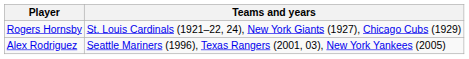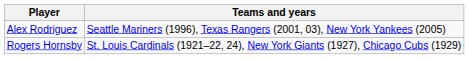 <table class="wikitable">
 <tr>
 <th>Player</th>
 <th>Teams and years</th>
 </tr>
 <tr>
+<td><a href='#'>Alex Rodriguez</a></td>
+<td><a href='#'>Seattle Mariners</a> (1996), <a href='#'>Texas Rangers</a> (2001, 03), <a href='#'>New York Yankees</a> (2005)</td>
+</tr>
+<tr>
 <td><a href='#'>Rogers Hornsby</a></td>
 <td><a href='#'>St. Louis Cardinals</a> (1921–22, 24), <a href='#'>New York Giants</a> (1927), <a href='#'>Chicago Cubs</a> (1929)</td>
 </tr>
-<tr>
-<td><a href='#'>Alex Rodriguez</a></td>
-<td><a href='#'>Seattle Mariners</a> (1996), <a href='#'>Texas Rangers</a> (2001, 03), <a href='#'>New York Yankees</a> (2005)</td>
-</tr>
 </table>
